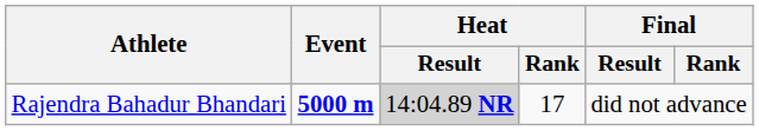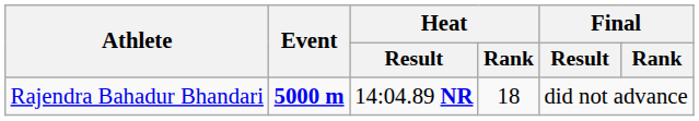 <table class=wikitable style="font-size:90%">
 <tr>
 <th rowspan="2">Athlete</th>
 <th rowspan="2">Event</th>
 <th colspan="2">Heat</th>
 <th colspan="2">Final</th>
 </tr>
 <tr style="font-size:95%">
 <th>Result</th>
 <th>Rank</th>
 <th>Result</th>
 <th>Rank</th>
 </tr>
 <tr align=center>
 <td align=left><a href='#'>Rajendra Bahadur Bhandari</a></td>
 <td align=left><strong><a href='#'>5000 m</a></strong></td>
-<td style="background: lightgrey;">14:04.89 <strong><a href='#'>NR</a></strong></td>
-<td>17</td>
+<td>14:04.89 <strong><a href='#'>NR</a></strong></td>
+<td>18</td>
 <td colspan=2>did not advance</td>
 </tr>
 </table>
